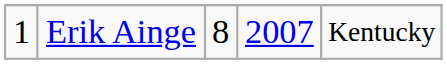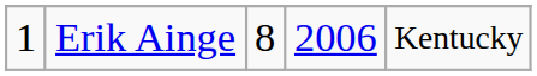 <table class="wikitable">
 <tr>
 </tr>
 <tr>
 <td>1</td>
 <td><a href='#'>Erik Ainge</a></td>
 <td><abbr>8</abbr></td>
-<td><a href='#'>2007</a></td>
+<td><a href='#'>2006</a></td>
 <td style="font-size:80%;">Kentucky</td>
 </tr>
 </table>
